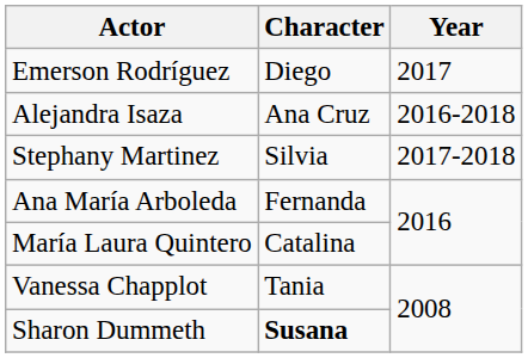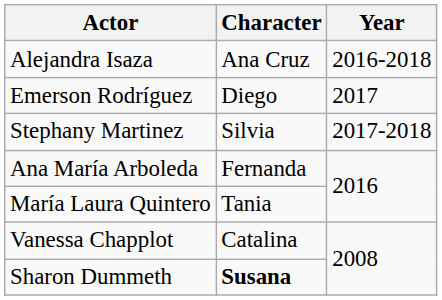 <table class="wikitable">
 <tr>
 <th>Actor</th>
 <th>Character</th>
 <th>Year</th>
 </tr>
 <tr>
+<td>Alejandra Isaza</td>
+<td>Ana Cruz</td>
+<td>2016-2018</td>
+</tr>
+<tr>
 <td>Emerson Rodríguez</td>
 <td>Diego</td>
 <td>2017</td>
-</tr>
-<tr>
-<td>Alejandra Isaza</td>
-<td>Ana Cruz</td>
-<td>2016-2018</td>
 </tr>
 <tr>
 <td>Stephany Martinez</td>
 <td>Silvia</td>
 <td>2017-2018</td>
 </tr>
 <tr>
 <td>Ana María Arboleda</td>
 <td>Fernanda</td>
 <td rowspan="2">2016</td>
 </tr>
 <tr>
 <td>María Laura Quintero</td>
-<td>Catalina</td>
+<td>Tania</td>
 </tr>
 <tr>
 <td>Vanessa Chapplot</td>
-<td>Tania</td>
+<td>Catalina</td>
 <td rowspan="2">2008</td>
 </tr>
 <tr>
 <td>Sharon Dummeth</td>
 <td><strong>Susana</strong></td>
 </tr>
 </table>
